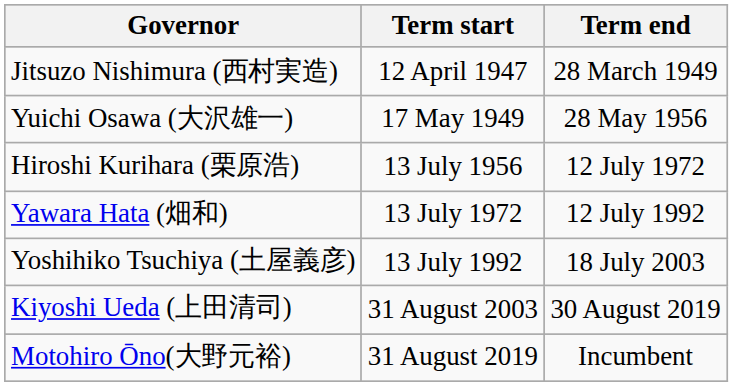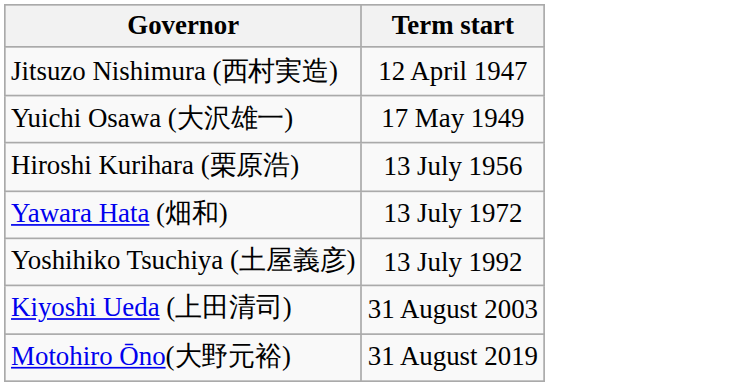 <table class="wikitable">
 <tr>
 <th>Governor</th>
 <th>Term start</th>
-<th>Term end</th>
 </tr>
 <tr>
 <td>Jitsuzo Nishimura (西村実造)</td>
 <td align=center>12 April 1947</td>
-<td align=center>28 March 1949</td>
 </tr>
 <tr>
 <td>Yuichi Osawa (大沢雄一)</td>
 <td align=center>17 May 1949</td>
-<td align=center>28 May 1956</td>
 </tr>
 <tr>
 <td>Hiroshi Kurihara (栗原浩)</td>
 <td align=center>13 July 1956</td>
-<td align=center>12 July 1972</td>
 </tr>
 <tr>
 <td><a href='#'>Yawara Hata</a> (畑和)</td>
 <td align=center>13 July 1972</td>
-<td align=center>12 July 1992</td>
 </tr>
 <tr>
 <td>Yoshihiko Tsuchiya (土屋義彦)</td>
 <td align=center>13 July 1992</td>
-<td align=center>18 July 2003</td>
 </tr>
 <tr>
 <td><a href='#'>Kiyoshi Ueda</a> (上田清司)</td>
 <td align=center>31 August 2003</td>
-<td align=center>30 August 2019</td>
 </tr>
 <tr>
 <td><a href='#'>Motohiro Ōno</a>(大野元裕)</td>
 <td align=center>31 August 2019</td>
-<td align=center>Incumbent</td>
 </tr>
 </table>
